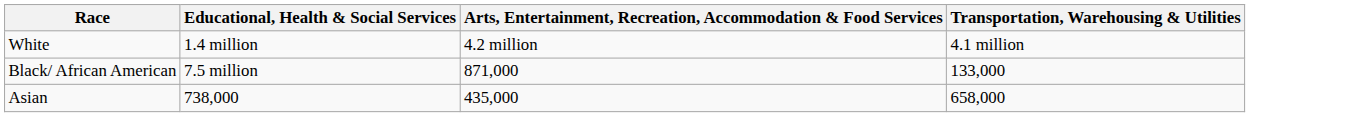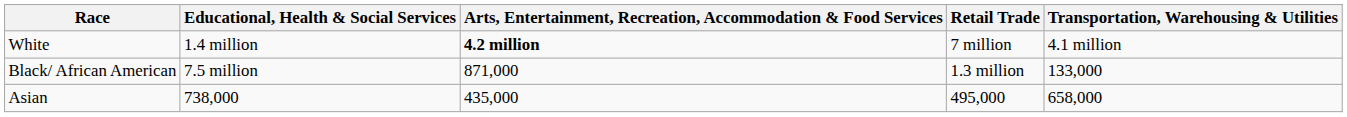 <table class="wikitable">
 <tr>
 <th>Race</th>
 <th>Educational, Health & Social Services</th>
 <th>Arts, Entertainment, Recreation, Accommodation & Food Services</th>
+<th>Retail Trade</th>
 <th>Transportation, Warehousing & Utilities</th>
 </tr>
 <tr>
 <td>White</td>
 <td>1.4 million</td>
-<td>4.2 million</td>
+<td><strong>4.2 million</strong></td>
+<td>7 million</td>
 <td>4.1 million</td>
 </tr>
 <tr>
 <td>Black/ African American</td>
 <td>7.5 million</td>
 <td>871,000</td>
+<td>1.3 million</td>
 <td>133,000</td>
 </tr>
 <tr>
 <td>Asian</td>
 <td>738,000</td>
 <td>435,000</td>
+<td>495,000</td>
 <td>658,000</td>
 </tr>
 </table>
